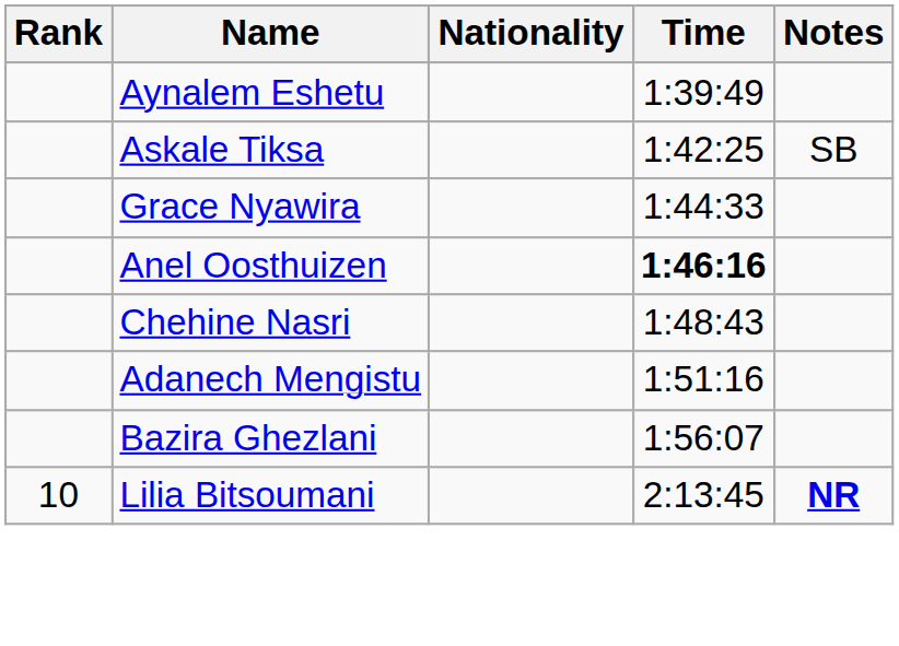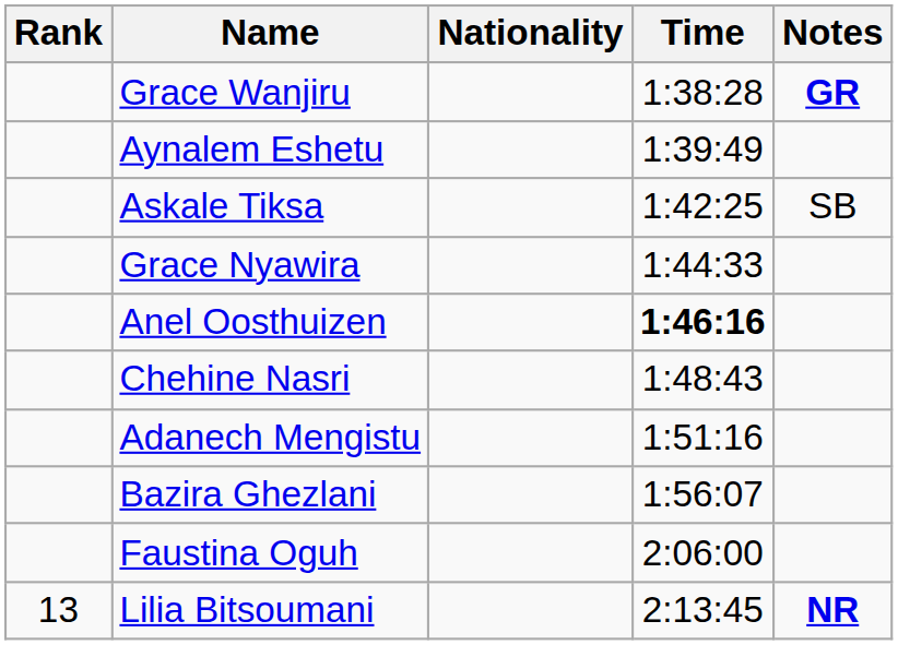 <table class="wikitable sortable" style="text-align:center">
 <tr>
 <th>Rank</th>
 <th>Name</th>
 <th>Nationality</th>
 <th>Time</th>
 <th>Notes</th>
+</tr>
+<tr>
+<td></td>
+<td align=left><a href='#'>Grace Wanjiru</a></td>
+<td align=left></td>
+<td>1:38:28</td>
+<td><strong><a href='#'>GR</a></strong></td>
 </tr>
 <tr>
 <td></td>
 <td align=left><a href='#'>Aynalem Eshetu</a></td>
 <td align=left></td>
 <td>1:39:49</td>
 <td></td>
 </tr>
 <tr>
 <td></td>
 <td align=left><a href='#'>Askale Tiksa</a></td>
 <td align=left></td>
 <td>1:42:25</td>
 <td>SB</td>
 </tr>
 <tr>
 <td></td>
 <td align=left><a href='#'>Grace Nyawira</a></td>
 <td align=left></td>
 <td>1:44:33</td>
 <td></td>
 </tr>
 <tr>
 <td></td>
 <td align=left><a href='#'>Anel Oosthuizen</a></td>
 <td align=left></td>
 <td><strong>1:46:16</strong></td>
 <td></td>
 </tr>
 <tr>
 <td></td>
 <td align=left><a href='#'>Chehine Nasri</a></td>
 <td align=left></td>
 <td>1:48:43</td>
 <td></td>
 </tr>
 <tr>
 <td></td>
 <td align=left><a href='#'>Adanech Mengistu</a></td>
 <td align=left></td>
 <td>1:51:16</td>
 <td></td>
 </tr>
 <tr>
 <td></td>
 <td align=left><a href='#'>Bazira Ghezlani</a></td>
 <td align=left></td>
 <td>1:56:07</td>
 <td></td>
 </tr>
 <tr>
-<td>10</td>
+<td></td>
+<td align=left><a href='#'>Faustina Oguh</a></td>
+<td align=left></td>
+<td>2:06:00</td>
+<td></td>
+</tr>
+<tr>
+<td>13</td>
 <td align=left><a href='#'>Lilia Bitsoumani</a></td>
 <td align=left></td>
 <td>2:13:45</td>
 <td><strong><a href='#'>NR</a></strong></td>
 </tr>
 </table>
